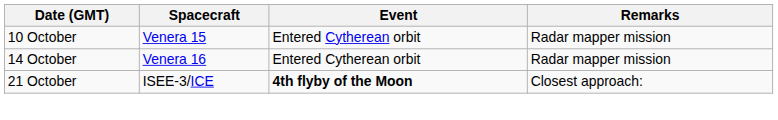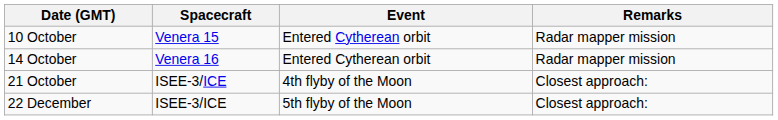 <table class=wikitable width="100%">
 <tr>
 <th>Date (GMT)</th>
 <th>Spacecraft</th>
 <th>Event</th>
 <th>Remarks</th>
 </tr>
 <tr>
 <td>10 October</td>
 <td><a href='#'>Venera 15</a></td>
 <td>Entered <a href='#'>Cytherean</a> orbit</td>
 <td>Radar mapper mission</td>
 </tr>
 <tr>
 <td>14 October</td>
 <td><a href='#'>Venera 16</a></td>
 <td>Entered Cytherean orbit</td>
 <td>Radar mapper mission</td>
 </tr>
 <tr>
 <td>21 October</td>
 <td>ISEE-3/<a href='#'>ICE</a></td>
-<td><strong>4th flyby of the Moon</strong></td>
+<td>4th flyby of the Moon</td>
+<td>Closest approach: </td>
+</tr>
+<tr>
+<td>22 December</td>
+<td>ISEE-3/ICE</td>
+<td>5th flyby of the Moon</td>
 <td>Closest approach: </td>
 </tr>
 </table>
